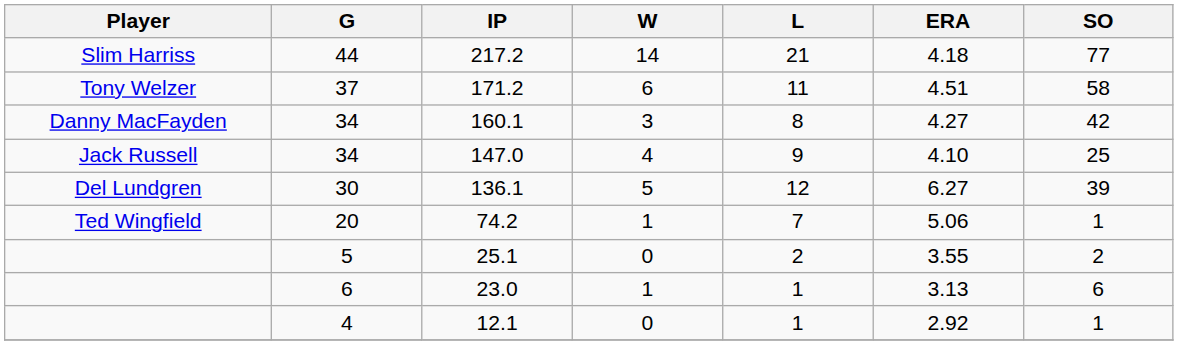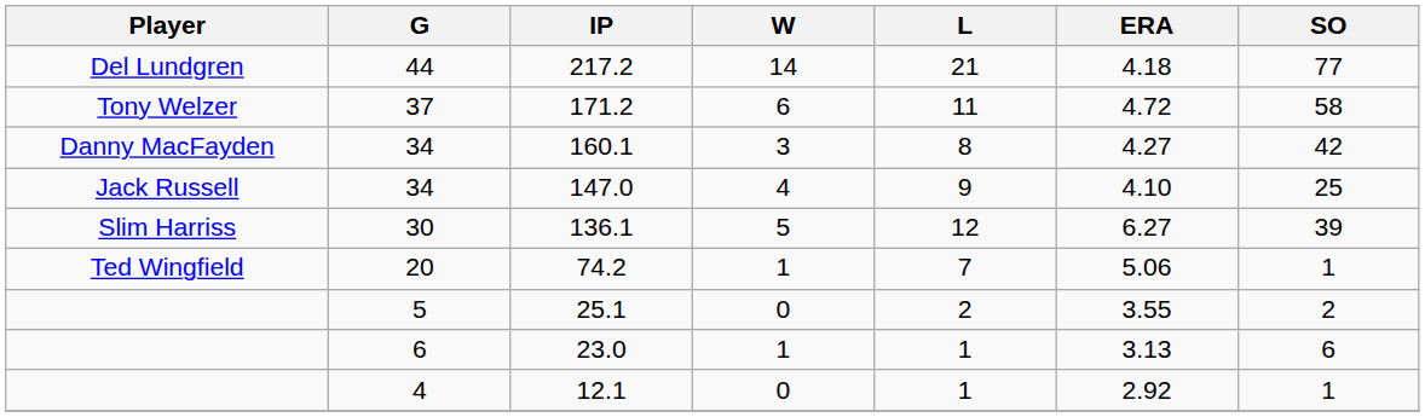 <table class="wikitable sortable">
 <tr>
 <th bgcolor="#DDDDFF" width="16%">Player</th>
 <th bgcolor="#DDDDFF" width="9%">G</th>
 <th bgcolor="#DDDDFF" width="9%">IP</th>
 <th bgcolor="#DDDDFF" width="9%">W</th>
 <th bgcolor="#DDDDFF" width="9%">L</th>
 <th bgcolor="#DDDDFF" width="9%">ERA</th>
 <th bgcolor="#DDDDFF" width="9%">SO</th>
 </tr>
 <tr align="center">
-<td><a href='#'>Slim Harriss</a></td>
+<td><a href='#'>Del Lundgren</a></td>
 <td>44</td>
 <td>217.2</td>
 <td>14</td>
 <td>21</td>
 <td>4.18</td>
 <td>77</td>
 </tr>
 <tr align="center">
 <td><a href='#'>Tony Welzer</a></td>
 <td>37</td>
 <td>171.2</td>
 <td>6</td>
 <td>11</td>
-<td>4.51</td>
+<td>4.72</td>
 <td>58</td>
 </tr>
 <tr align="center">
 <td><a href='#'>Danny MacFayden</a></td>
 <td>34</td>
 <td>160.1</td>
 <td>3</td>
 <td>8</td>
 <td>4.27</td>
 <td>42</td>
 </tr>
 <tr align="center">
 <td><a href='#'>Jack Russell</a></td>
 <td>34</td>
 <td>147.0</td>
 <td>4</td>
 <td>9</td>
 <td>4.10</td>
 <td>25</td>
 </tr>
 <tr align="center">
-<td><a href='#'>Del Lundgren</a></td>
+<td><a href='#'>Slim Harriss</a></td>
 <td>30</td>
 <td>136.1</td>
 <td>5</td>
 <td>12</td>
 <td>6.27</td>
 <td>39</td>
 </tr>
 <tr align="center">
 <td><a href='#'>Ted Wingfield</a></td>
 <td>20</td>
 <td>74.2</td>
 <td>1</td>
 <td>7</td>
 <td>5.06</td>
 <td>1</td>
 </tr>
 <tr align="center">
 <td></td>
 <td>5</td>
 <td>25.1</td>
 <td>0</td>
 <td>2</td>
 <td>3.55</td>
 <td>2</td>
 </tr>
 <tr align="center">
 <td></td>
 <td>6</td>
 <td>23.0</td>
 <td>1</td>
 <td>1</td>
 <td>3.13</td>
 <td>6</td>
 </tr>
 <tr align="center">
 <td></td>
 <td>4</td>
 <td>12.1</td>
 <td>0</td>
 <td>1</td>
 <td>2.92</td>
 <td>1</td>
 </tr>
 <tr align="center">
 </tr>
 </table>
